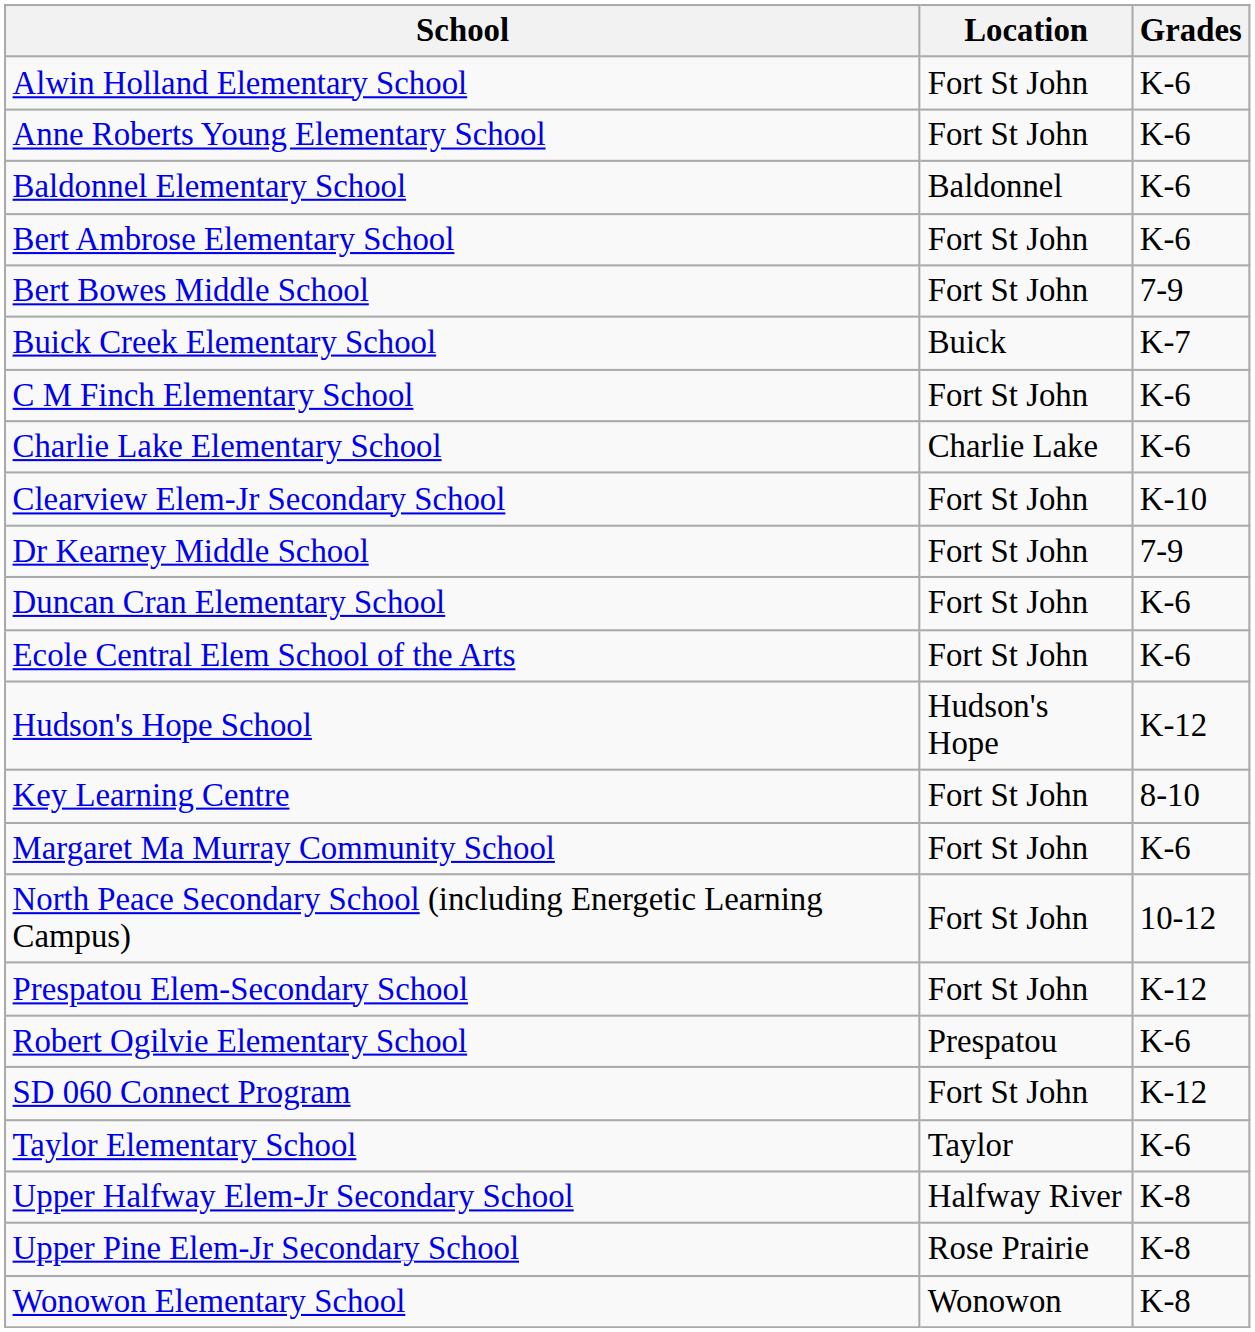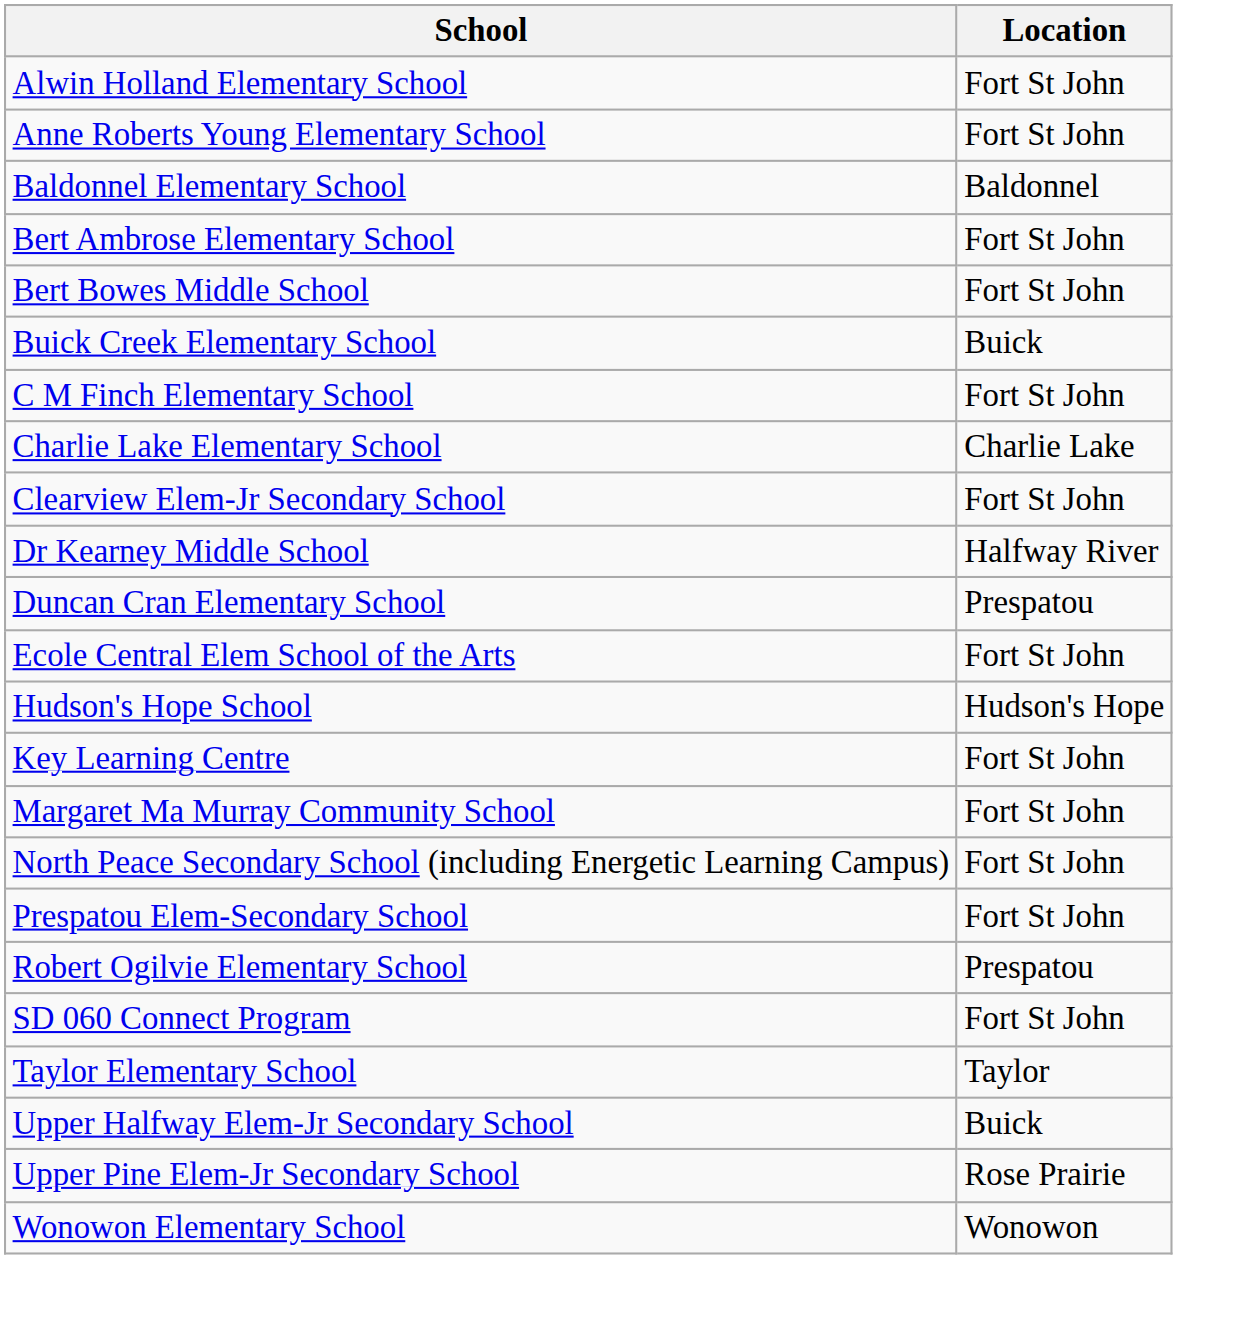 <table class="wikitable">
 <tr>
 <th>School</th>
 <th>Location</th>
-<th>Grades</th>
 </tr>
 <tr>
 <td><a href='#'>Alwin Holland Elementary School</a></td>
 <td>Fort St John</td>
-<td>K-6</td>
 </tr>
 <tr>
 <td><a href='#'>Anne Roberts Young Elementary School</a></td>
 <td>Fort St John</td>
-<td>K-6</td>
 </tr>
 <tr>
 <td><a href='#'>Baldonnel Elementary School</a></td>
 <td>Baldonnel</td>
-<td>K-6</td>
 </tr>
 <tr>
 <td><a href='#'>Bert Ambrose Elementary School</a></td>
 <td>Fort St John</td>
-<td>K-6</td>
 </tr>
 <tr>
 <td><a href='#'>Bert Bowes Middle School</a></td>
 <td>Fort St John</td>
-<td>7-9</td>
 </tr>
 <tr>
 <td><a href='#'>Buick Creek Elementary School</a></td>
 <td>Buick</td>
-<td>K-7</td>
 </tr>
 <tr>
 <td><a href='#'>C M Finch Elementary School</a></td>
 <td>Fort St John</td>
-<td>K-6</td>
 </tr>
 <tr>
 <td><a href='#'>Charlie Lake Elementary School</a></td>
 <td>Charlie Lake</td>
-<td>K-6</td>
 </tr>
 <tr>
 <td><a href='#'>Clearview Elem-Jr Secondary School</a></td>
 <td>Fort St John</td>
-<td>K-10</td>
 </tr>
 <tr>
 <td><a href='#'>Dr Kearney Middle School</a></td>
-<td>Fort St John</td>
-<td>7-9</td>
+<td>Halfway River</td>
 </tr>
 <tr>
 <td><a href='#'>Duncan Cran Elementary School</a></td>
-<td>Fort St John</td>
-<td>K-6</td>
+<td>Prespatou</td>
 </tr>
 <tr>
 <td><a href='#'>Ecole Central Elem School of the Arts</a></td>
 <td>Fort St John</td>
-<td>K-6</td>
 </tr>
 <tr>
 <td><a href='#'>Hudson's Hope School</a></td>
 <td>Hudson's Hope</td>
-<td>K-12</td>
 </tr>
 <tr>
 <td><a href='#'>Key Learning Centre</a></td>
 <td>Fort St John</td>
-<td>8-10</td>
 </tr>
 <tr>
 <td><a href='#'>Margaret Ma Murray Community School</a></td>
 <td>Fort St John</td>
-<td>K-6</td>
 </tr>
 <tr>
 <td><a href='#'>North Peace Secondary School</a> (including Energetic Learning Campus)</td>
 <td>Fort St John</td>
-<td>10-12</td>
 </tr>
 <tr>
 <td><a href='#'>Prespatou Elem-Secondary School</a></td>
 <td>Fort St John</td>
-<td>K-12</td>
 </tr>
 <tr>
 <td><a href='#'>Robert Ogilvie Elementary School</a></td>
 <td>Prespatou</td>
-<td>K-6</td>
 </tr>
 <tr>
 <td><a href='#'>SD 060 Connect Program</a></td>
 <td>Fort St John</td>
-<td>K-12</td>
 </tr>
 <tr>
 <td><a href='#'>Taylor Elementary School</a></td>
 <td>Taylor</td>
-<td>K-6</td>
 </tr>
 <tr>
 <td><a href='#'>Upper Halfway Elem-Jr Secondary School</a></td>
-<td>Halfway River</td>
-<td>K-8</td>
+<td>Buick</td>
 </tr>
 <tr>
 <td><a href='#'>Upper Pine Elem-Jr Secondary School</a></td>
 <td>Rose Prairie</td>
-<td>K-8</td>
 </tr>
 <tr>
 <td><a href='#'>Wonowon Elementary School</a></td>
 <td>Wonowon</td>
-<td>K-8</td>
 </tr>
 </table>
